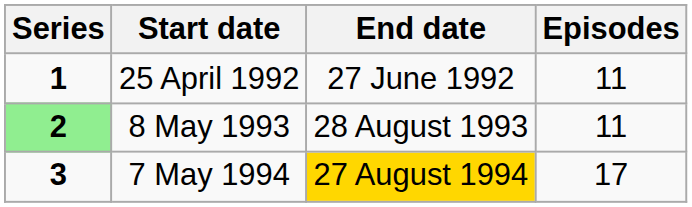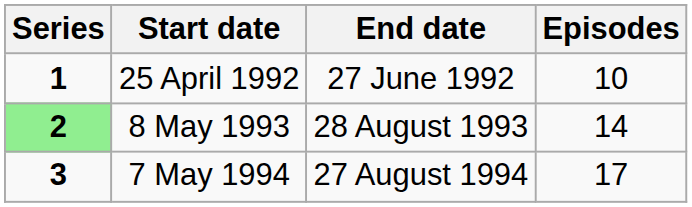 <table class="wikitable" style="text-align:center;">
 <tr>
 <th>Series</th>
 <th>Start date</th>
 <th>End date</th>
 <th>Episodes</th>
 </tr>
 <tr>
 <td><strong>1</strong></td>
 <td>25 April 1992</td>
 <td>27 June 1992</td>
-<td>11</td>
+<td>10</td>
 </tr>
 <tr>
 <td style="background: lightgreen;"><strong>2</strong></td>
 <td>8 May 1993</td>
 <td>28 August 1993</td>
-<td>11</td>
+<td>14</td>
 </tr>
 <tr>
 <td><strong>3</strong></td>
 <td>7 May 1994</td>
-<td style="background: gold;">27 August 1994</td>
+<td>27 August 1994</td>
 <td>17</td>
 </tr>
 </table>
